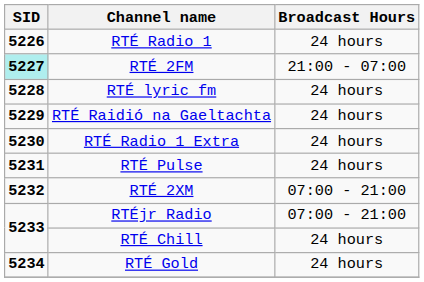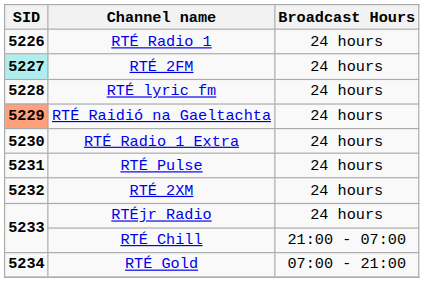 <table class="wikitable sortable" style="text-align:center">
 <tr>
 <th><strong>SID</strong></th>
 <th>Channel name</th>
 <th>Broadcast Hours</th>
 </tr>
 <tr>
 <td><strong>5226</strong></td>
 <td><a href='#'>RTÉ Radio 1</a></td>
 <td>24 hours</td>
 </tr>
 <tr>
 <td style="background: paleturquoise;"><strong>5227</strong></td>
 <td><a href='#'>RTÉ 2FM</a></td>
-<td>21:00 - 07:00</td>
+<td>24 hours</td>
 </tr>
 <tr>
 <td><strong>5228</strong></td>
 <td><a href='#'>RTÉ lyric fm</a></td>
 <td>24 hours</td>
 </tr>
 <tr>
-<td><strong>5229</strong></td>
+<td style="background: lightsalmon;"><strong>5229</strong></td>
 <td><a href='#'>RTÉ Raidió na Gaeltachta</a></td>
 <td>24 hours</td>
 </tr>
 <tr>
 <td><strong>5230</strong></td>
 <td><a href='#'>RTÉ Radio 1 Extra</a></td>
 <td>24 hours</td>
 </tr>
 <tr>
 <td><strong>5231</strong></td>
 <td><a href='#'>RTÉ Pulse</a></td>
 <td>24 hours</td>
 </tr>
 <tr>
 <td><strong>5232</strong></td>
 <td><a href='#'>RTÉ 2XM</a></td>
-<td>07:00 - 21:00</td>
+<td>24 hours</td>
 </tr>
 <tr>
 <td rowspan="2"><strong>5233</strong></td>
 <td><a href='#'>RTÉjr Radio</a></td>
-<td>07:00 - 21:00</td>
+<td>24 hours</td>
 </tr>
 <tr>
 <td><a href='#'>RTÉ Chill</a></td>
-<td>24 hours</td>
+<td>21:00 - 07:00</td>
 </tr>
 <tr>
 <td><strong>5234</strong></td>
 <td><a href='#'>RTÉ Gold</a></td>
-<td>24 hours</td>
+<td>07:00 - 21:00</td>
 </tr>
 <tr>
 </tr>
 </table>
